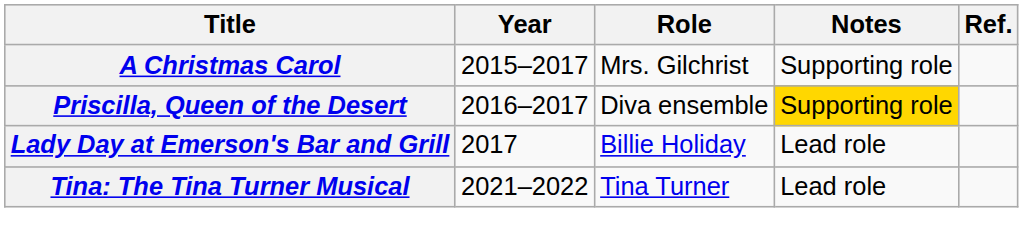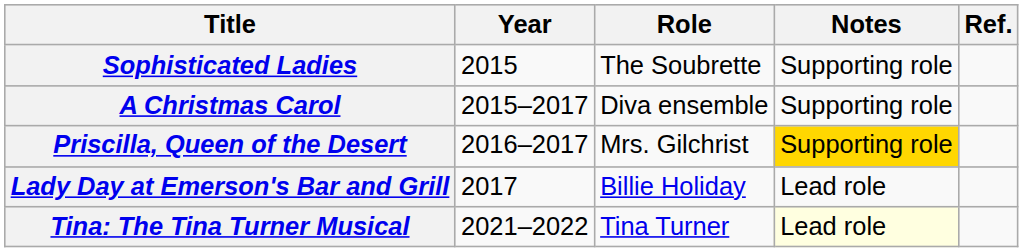 <table class="wikitable sortable plainrowheaders">
 <tr>
 <th scope="col">Title</th>
 <th scope="col">Year</th>
 <th scope="col">Role</th>
 <th scope="col" class="unsortable">Notes</th>
 <th scope="col" class="unsortable">Ref.</th>
 </tr>
 <tr>
+<th scope="row"><em><a href='#'>Sophisticated Ladies</a></em></th>
+<td>2015</td>
+<td>The Soubrette</td>
+<td>Supporting role</td>
+<td></td>
+</tr>
+<tr>
 <th scope="row"><em><a href='#'>A Christmas Carol</a></em></th>
 <td>2015–2017</td>
-<td>Mrs. Gilchrist</td>
+<td>Diva ensemble</td>
 <td>Supporting role</td>
 <td></td>
 </tr>
 <tr>
 <th scope="row"><em><a href='#'>Priscilla, Queen of the Desert</a></em></th>
 <td>2016–2017</td>
-<td>Diva ensemble</td>
+<td>Mrs. Gilchrist</td>
 <td style="background: gold;">Supporting role</td>
 <td></td>
 </tr>
 <tr>
 <th scope="row"><em><a href='#'>Lady Day at Emerson's Bar and Grill</a></em></th>
 <td>2017</td>
 <td><a href='#'>Billie Holiday</a></td>
 <td>Lead role</td>
 <td></td>
 </tr>
 <tr>
 <th scope="row"><em><a href='#'>Tina: The Tina Turner Musical</a></em></th>
 <td>2021–2022</td>
 <td><a href='#'>Tina Turner</a></td>
-<td>Lead role</td>
+<td style="background: lightyellow;">Lead role</td>
 <td></td>
 </tr>
 </table>
